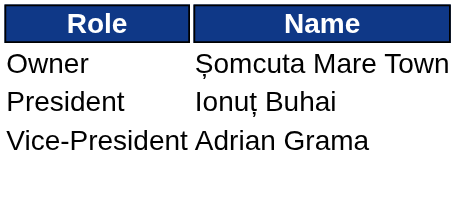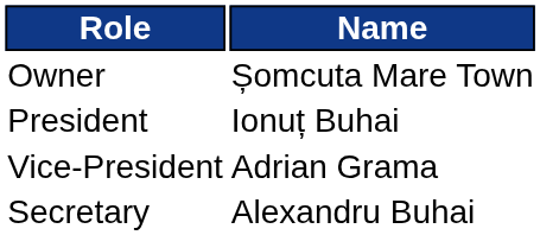 <table class=>
 <tr>
 <th style="background:#0f3887;color:#ffffff;border:1px solid #000000;">Role</th>
 <th style="background:#0f3887;color:#ffffff;border:1px solid #000000;">Name</th>
 </tr>
 <tr>
 <td>Owner</td>
 <td> Șomcuta Mare Town</td>
 </tr>
 <tr>
 <td>President</td>
 <td> Ionuț Buhai</td>
 </tr>
 <tr>
 <td>Vice-President</td>
 <td> Adrian Grama</td>
 </tr>
+<tr>
+<td>Secretary</td>
+<td> Alexandru Buhai</td>
+</tr>
 </table>
